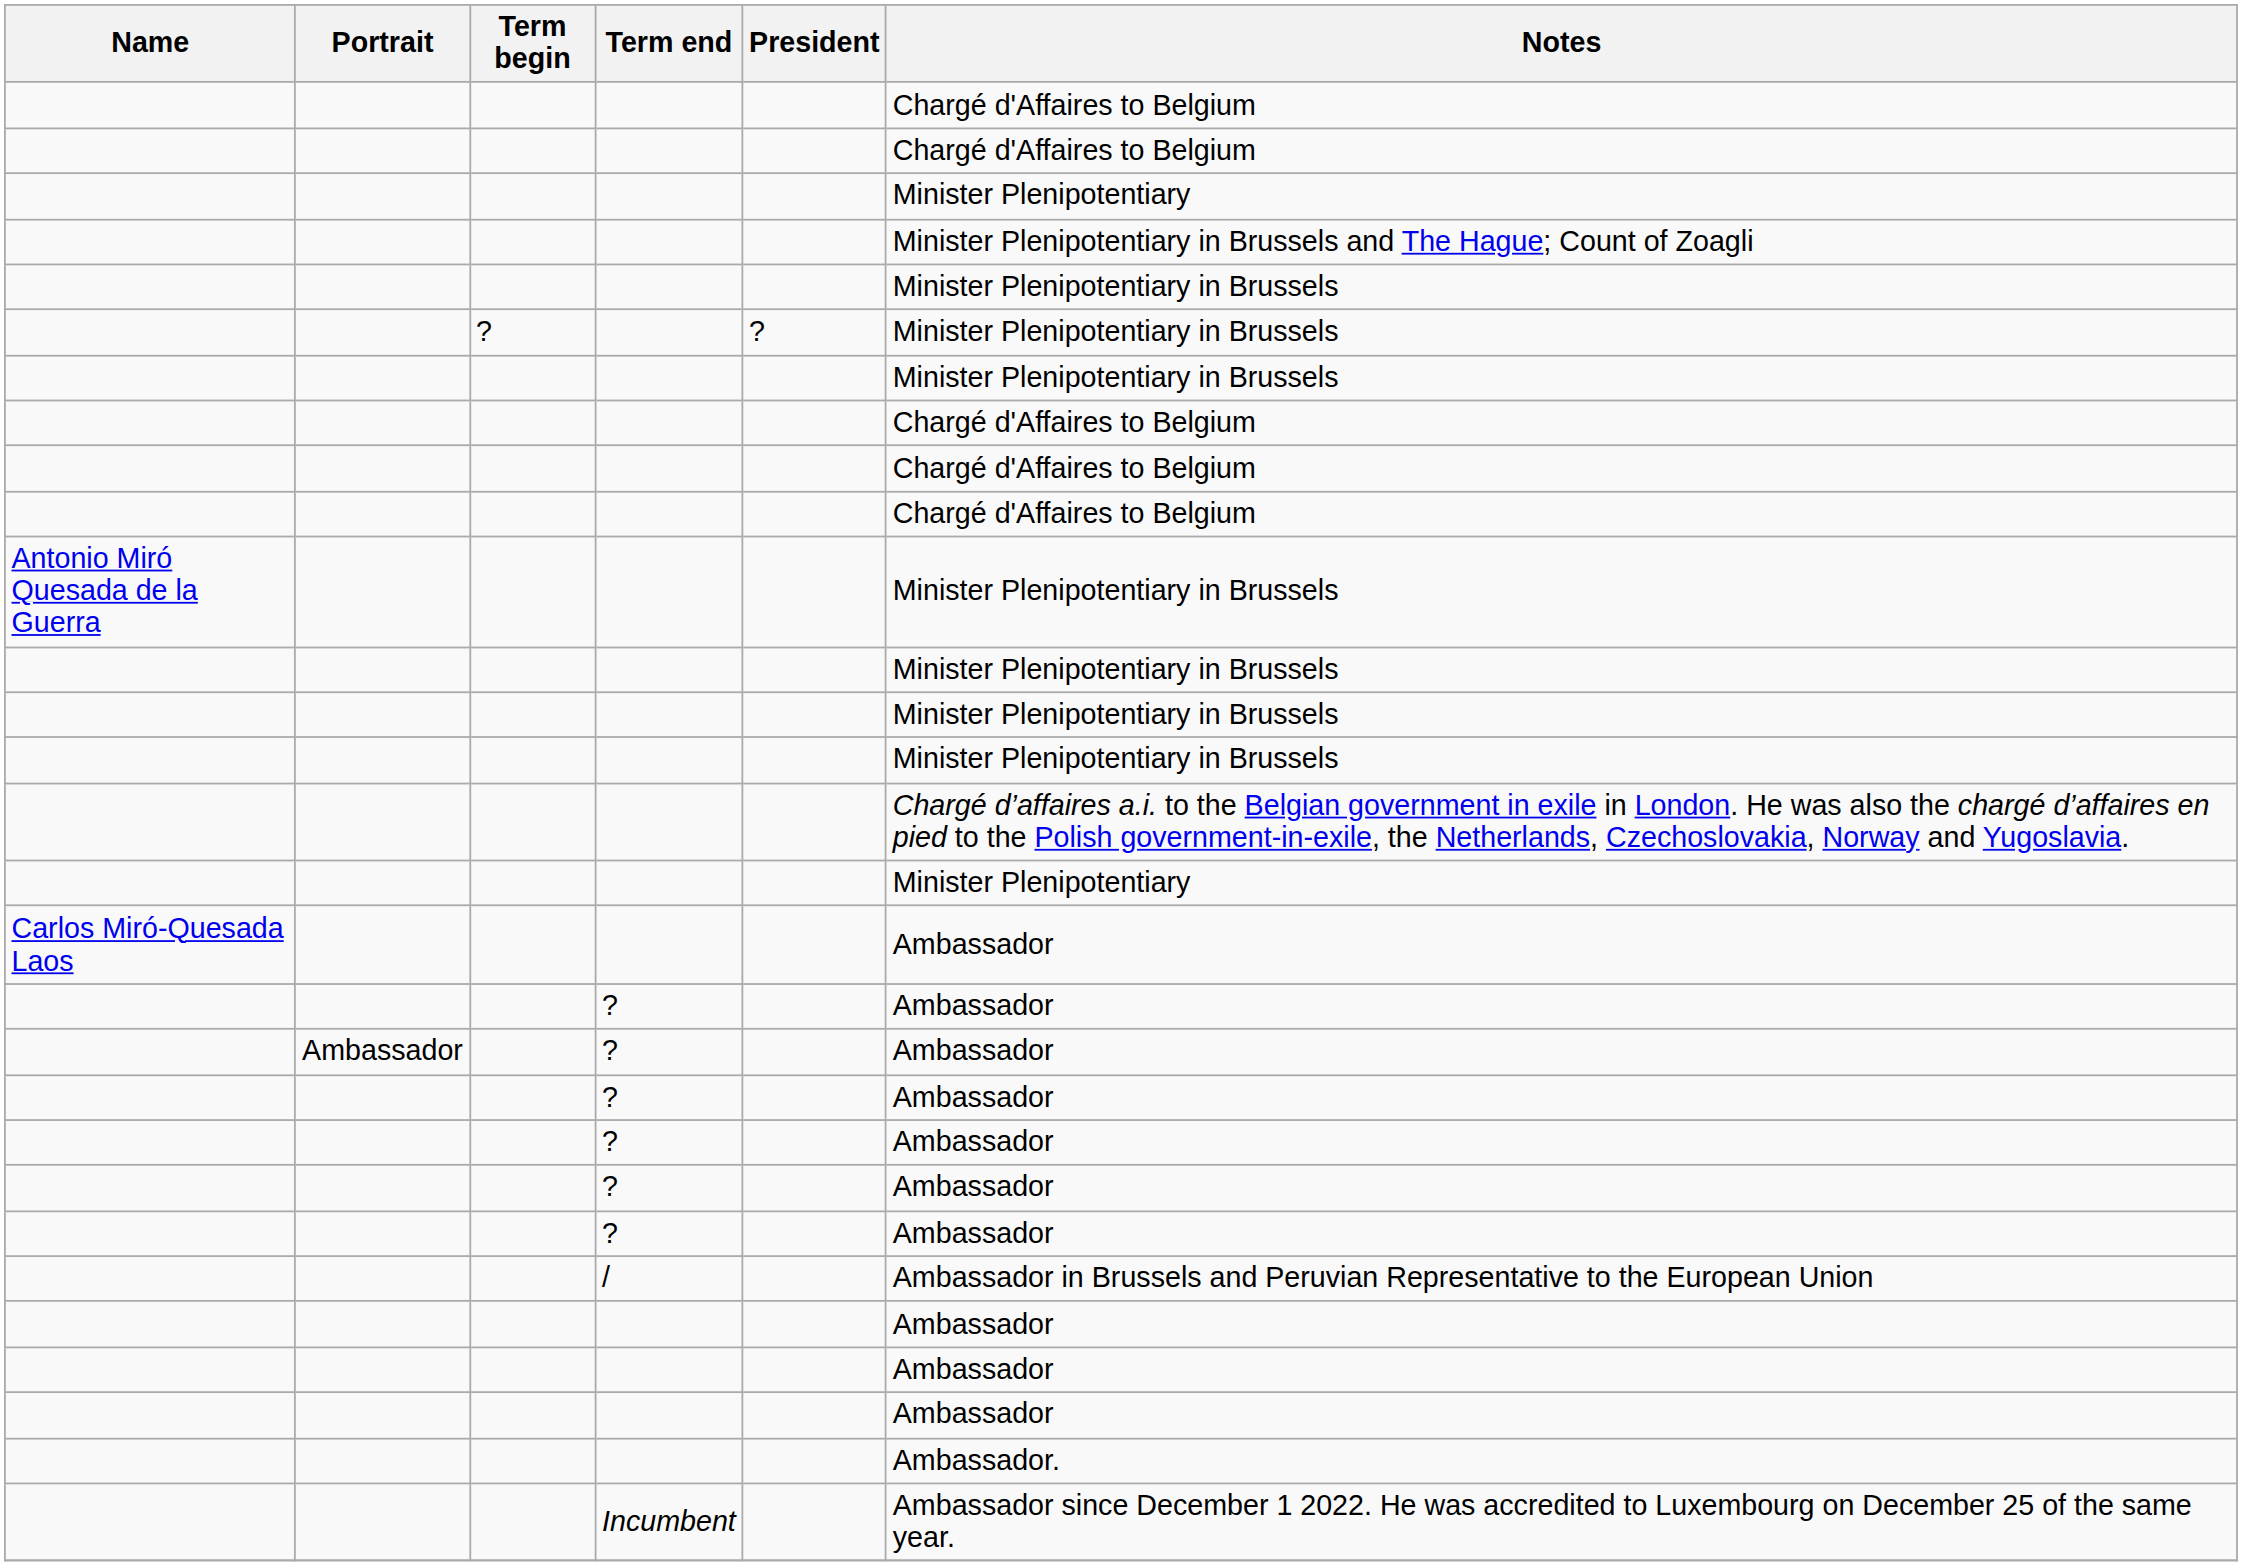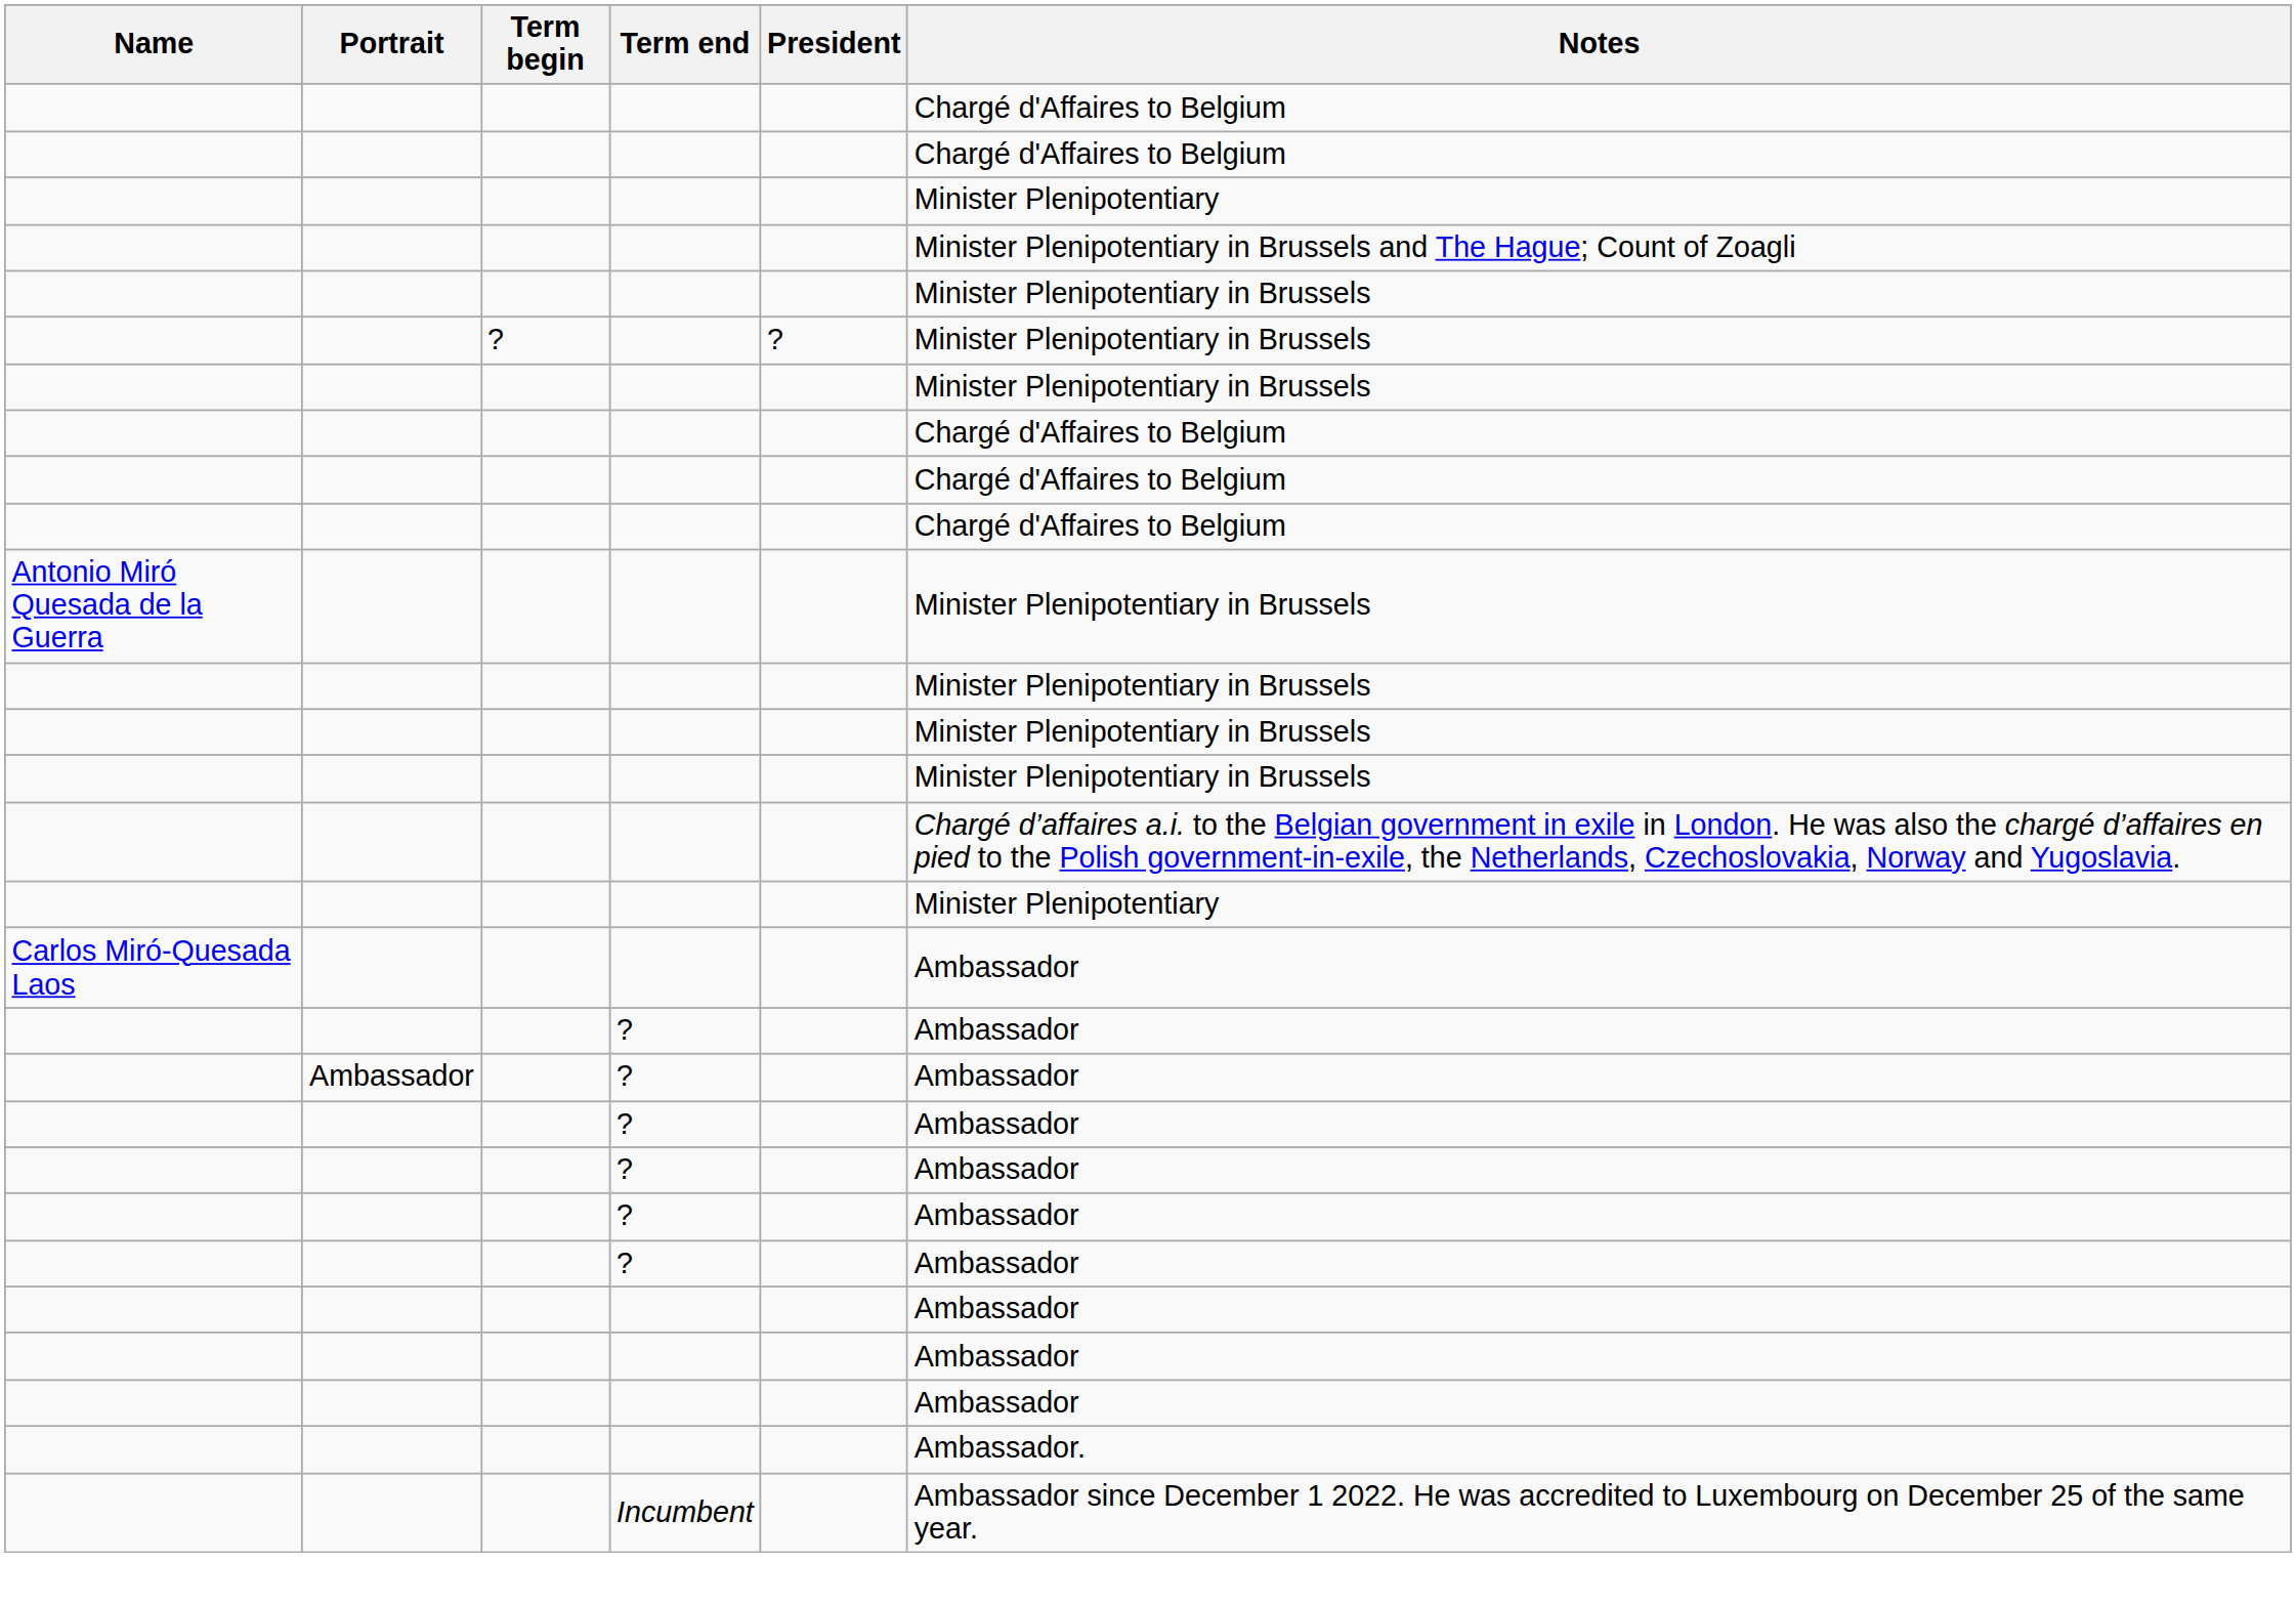 <table class="wikitable sortable"  text-align:center;">
 <tr>
 <th>Name</th>
 <th class="unsortable">Portrait</th>
 <th>Term begin</th>
 <th>Term end</th>
 <th>President</th>
 <th class="unsortable">Notes</th>
 </tr>
 <tr>
 <td></td>
 <td></td>
 <td></td>
 <td></td>
 <td></td>
 <td>Chargé d'Affaires to Belgium</td>
 </tr>
 <tr>
 <td></td>
 <td></td>
 <td></td>
 <td></td>
 <td></td>
 <td>Chargé d'Affaires to Belgium</td>
 </tr>
 <tr>
 <td></td>
 <td></td>
 <td></td>
 <td></td>
 <td></td>
 <td>Minister Plenipotentiary</td>
 </tr>
 <tr>
 <td></td>
 <td></td>
 <td></td>
 <td></td>
 <td></td>
 <td>Minister Plenipotentiary in Brussels and <a href='#'>The Hague</a>; Count of Zoagli</td>
 </tr>
 <tr>
 <td></td>
 <td></td>
 <td></td>
 <td></td>
 <td></td>
 <td>Minister Plenipotentiary in Brussels</td>
 </tr>
 <tr>
 <td></td>
 <td></td>
 <td>?</td>
 <td></td>
 <td>?</td>
 <td>Minister Plenipotentiary in Brussels</td>
 </tr>
 <tr>
 <td></td>
 <td></td>
 <td></td>
 <td></td>
 <td></td>
 <td>Minister Plenipotentiary in Brussels</td>
 </tr>
 <tr>
 <td></td>
 <td></td>
 <td></td>
 <td></td>
 <td></td>
 <td>Chargé d'Affaires to Belgium</td>
 </tr>
 <tr>
 <td></td>
 <td></td>
 <td></td>
 <td></td>
 <td></td>
 <td>Chargé d'Affaires to Belgium</td>
 </tr>
 <tr>
 <td></td>
 <td></td>
 <td></td>
 <td></td>
 <td></td>
 <td>Chargé d'Affaires to Belgium</td>
 </tr>
 <tr>
 <td><a href='#'>Antonio Miró Quesada de la Guerra</a></td>
 <td></td>
 <td></td>
 <td></td>
 <td></td>
 <td>Minister Plenipotentiary in Brussels</td>
 </tr>
 <tr>
 <td></td>
 <td></td>
 <td></td>
 <td></td>
 <td></td>
 <td>Minister Plenipotentiary in Brussels</td>
 </tr>
 <tr>
 <td></td>
 <td></td>
 <td></td>
 <td></td>
 <td></td>
 <td>Minister Plenipotentiary in Brussels</td>
 </tr>
 <tr>
 <td></td>
 <td></td>
 <td></td>
 <td></td>
 <td></td>
 <td>Minister Plenipotentiary in Brussels</td>
 </tr>
 <tr>
 <td></td>
 <td></td>
 <td></td>
 <td></td>
 <td></td>
 <td><em>Chargé d’affaires a.i.</em> to the <a href='#'>Belgian government in exile</a> in <a href='#'>London</a>. He was also the <em>chargé d’affaires en pied</em> to the <a href='#'>Polish government-in-exile</a>, the <a href='#'>Netherlands</a>, <a href='#'>Czechoslovakia</a>, <a href='#'>Norway</a> and <a href='#'>Yugoslavia</a>.</td>
 </tr>
 <tr>
 <td></td>
 <td></td>
 <td></td>
 <td></td>
 <td></td>
 <td>Minister Plenipotentiary</td>
 </tr>
 <tr>
 <td><a href='#'>Carlos Miró-Quesada Laos</a></td>
 <td></td>
 <td></td>
 <td></td>
 <td></td>
 <td>Ambassador</td>
 </tr>
 <tr>
 <td></td>
 <td></td>
 <td></td>
 <td>?</td>
 <td></td>
 <td>Ambassador</td>
 </tr>
 <tr>
 <td></td>
 <td>Ambassador</td>
 <td></td>
 <td>?</td>
 <td></td>
 <td>Ambassador</td>
 </tr>
 <tr>
 <td></td>
 <td></td>
 <td></td>
 <td>?</td>
 <td></td>
 <td>Ambassador</td>
 </tr>
 <tr>
 <td></td>
 <td></td>
 <td></td>
 <td>?</td>
 <td></td>
 <td>Ambassador</td>
 </tr>
 <tr>
 <td></td>
 <td></td>
 <td></td>
 <td>?</td>
 <td></td>
 <td>Ambassador</td>
 </tr>
 <tr>
 <td></td>
 <td></td>
 <td></td>
 <td>?</td>
 <td></td>
 <td>Ambassador</td>
 </tr>
 <tr>
 <td></td>
 <td></td>
 <td></td>
-<td>/</td>
-<td></td>
-<td>Ambassador in Brussels and Peruvian Representative to the European Union</td>
-</tr>
-<tr>
-<td></td>
-<td></td>
-<td></td>
 <td></td>
 <td></td>
 <td>Ambassador</td>
 </tr>
 <tr>
 <td></td>
 <td></td>
 <td></td>
 <td></td>
 <td></td>
 <td>Ambassador</td>
 </tr>
 <tr>
 <td></td>
 <td></td>
 <td></td>
 <td></td>
 <td></td>
 <td>Ambassador</td>
 </tr>
 <tr>
 <td></td>
 <td></td>
 <td></td>
 <td></td>
 <td></td>
 <td>Ambassador.</td>
 </tr>
 <tr>
 <td></td>
 <td></td>
 <td></td>
 <td><em>Incumbent</em></td>
 <td></td>
 <td>Ambassador since December 1 2022. He was accredited to Luxembourg on December 25 of the same year.</td>
 </tr>
 <tr>
 </tr>
 </table>
